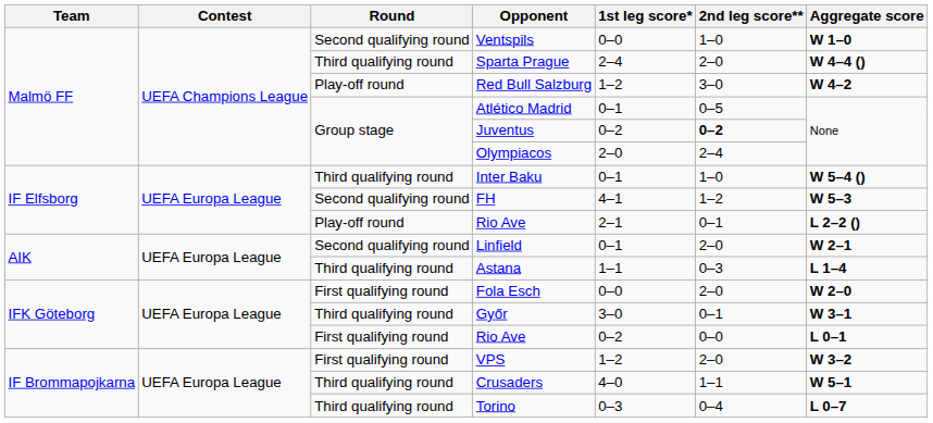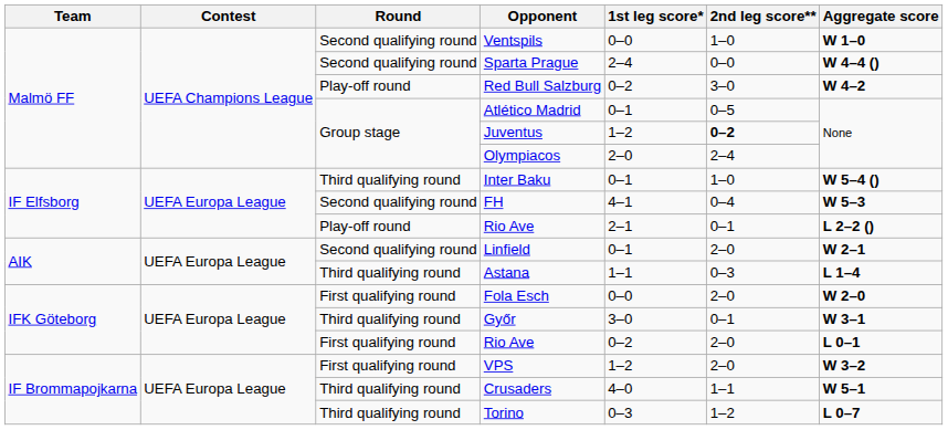 <table class="wikitable" style="text-align: left;">
 <tr>
 <th>Team</th>
 <th>Contest</th>
 <th>Round</th>
 <th>Opponent</th>
 <th>1st leg score*</th>
 <th>2nd leg score**</th>
 <th>Aggregate score</th>
 </tr>
 <tr>
 <td rowspan=6><a href='#'>Malmö FF</a></td>
 <td rowspan=6><a href='#'>UEFA Champions League</a></td>
 <td>Second qualifying round</td>
 <td> <a href='#'>Ventspils</a></td>
 <td>0–0</td>
 <td>1–0</td>
 <td><strong>W 1–0</strong></td>
 </tr>
 <tr>
-<td>Third qualifying round</td>
+<td>Second qualifying round</td>
 <td> <a href='#'>Sparta Prague</a></td>
 <td>2–4</td>
-<td>2–0</td>
+<td>0–0</td>
 <td><strong>W 4–4 ()</strong></td>
 </tr>
 <tr>
 <td>Play-off round</td>
 <td> <a href='#'>Red Bull Salzburg</a></td>
-<td>1–2</td>
+<td>0–2</td>
 <td>3–0</td>
 <td><strong>W 4–2</strong></td>
 </tr>
 <tr>
 <td rowspan=3>Group stage</td>
 <td> <a href='#'>Atlético Madrid</a></td>
 <td>0–1</td>
 <td>0–5</td>
 <td rowspan=3><small>None</small></td>
 </tr>
 <tr>
 <td> <a href='#'>Juventus</a></td>
-<td>0–2</td>
+<td>1–2</td>
 <td><strong>0–2</strong></td>
 </tr>
 <tr>
 <td> <a href='#'>Olympiacos</a></td>
 <td>2–0</td>
 <td>2–4</td>
 </tr>
 <tr>
 <td rowspan=3><a href='#'>IF Elfsborg</a></td>
 <td rowspan=3><a href='#'>UEFA Europa League</a></td>
 <td>Third qualifying round</td>
 <td> <a href='#'>Inter Baku</a></td>
 <td>0–1</td>
 <td>1–0</td>
 <td><strong>W 5–4 ()</strong></td>
 </tr>
 <tr>
 <td>Second qualifying round</td>
 <td> <a href='#'>FH</a></td>
 <td>4–1</td>
-<td>1–2</td>
+<td>0–4</td>
 <td><strong>W 5–3</strong></td>
 </tr>
 <tr>
 <td>Play-off round</td>
 <td> <a href='#'>Rio Ave</a></td>
 <td>2–1</td>
 <td>0–1</td>
 <td><strong>L 2–2 ()</strong></td>
 </tr>
 <tr>
 <td rowspan=2><a href='#'>AIK</a></td>
 <td rowspan=2>UEFA Europa League</td>
 <td>Second qualifying round</td>
 <td> <a href='#'>Linfield</a></td>
 <td>0–1</td>
 <td>2–0</td>
 <td><strong>W 2–1</strong></td>
 </tr>
 <tr>
 <td>Third qualifying round</td>
 <td> <a href='#'>Astana</a></td>
 <td>1–1</td>
 <td>0–3</td>
 <td><strong>L 1–4</strong></td>
 </tr>
 <tr>
 <td rowspan=3><a href='#'>IFK Göteborg</a></td>
 <td rowspan=3>UEFA Europa League</td>
 <td>First qualifying round</td>
 <td> <a href='#'>Fola Esch</a></td>
 <td>0–0</td>
 <td>2–0</td>
 <td><strong>W 2–0</strong></td>
 </tr>
 <tr>
 <td>Third qualifying round</td>
 <td> <a href='#'>Győr</a></td>
 <td>3–0</td>
 <td>0–1</td>
 <td><strong>W 3–1</strong></td>
 </tr>
 <tr>
 <td>First qualifying round</td>
 <td> <a href='#'>Rio Ave</a></td>
 <td>0–2</td>
-<td>0–0</td>
+<td>2–0</td>
 <td><strong>L 0–1</strong></td>
 </tr>
 <tr>
 <td rowspan=3><a href='#'>IF Brommapojkarna</a></td>
 <td rowspan=3>UEFA Europa League</td>
 <td>First qualifying round</td>
 <td> <a href='#'>VPS</a></td>
 <td>1–2</td>
 <td>2–0</td>
 <td><strong>W 3–2</strong></td>
 </tr>
 <tr>
 <td>Third qualifying round</td>
 <td> <a href='#'>Crusaders</a></td>
 <td>4–0</td>
 <td>1–1</td>
 <td><strong>W 5–1</strong></td>
 </tr>
 <tr>
 <td>Third qualifying round</td>
 <td> <a href='#'>Torino</a></td>
 <td>0–3</td>
-<td>0–4</td>
+<td>1–2</td>
 <td><strong>L 0–7</strong></td>
 </tr>
 </table>
